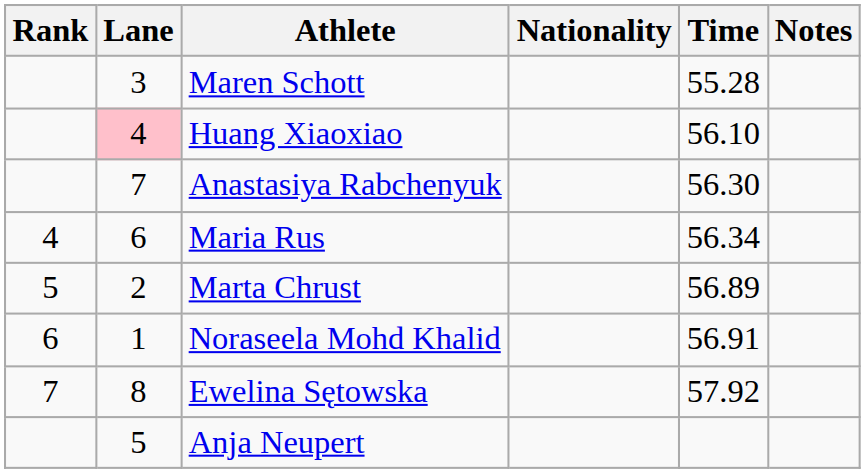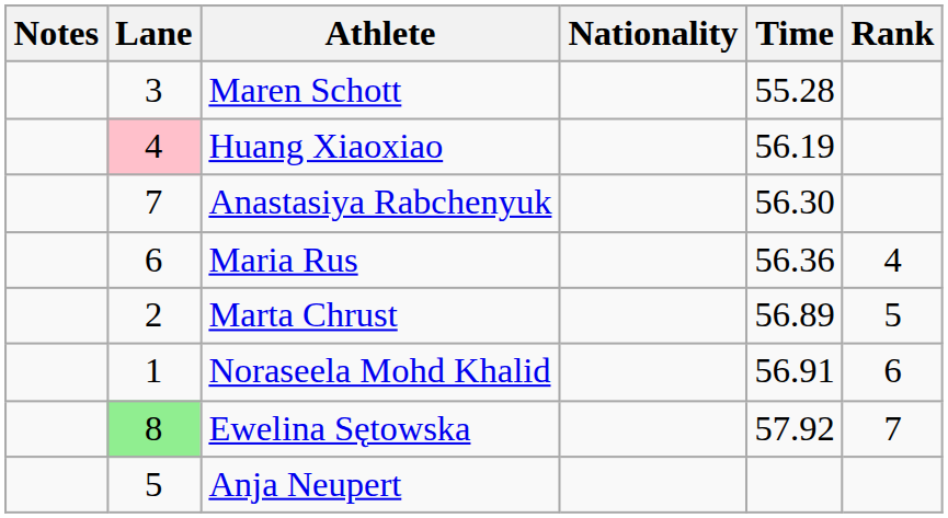 <table class="wikitable sortable" style="text-align:center">
 <tr>
-<th>Rank</th>
+<th>Notes</th>
 <th>Lane</th>
 <th>Athlete</th>
 <th>Nationality</th>
 <th>Time</th>
-<th>Notes</th>
+<th>Rank</th>
 </tr>
 <tr>
 <td></td>
 <td>3</td>
 <td align=left><a href='#'>Maren Schott</a></td>
 <td align=left></td>
 <td>55.28</td>
 <td></td>
 </tr>
 <tr>
 <td></td>
 <td style="background: pink;">4</td>
 <td align=left><a href='#'>Huang Xiaoxiao</a></td>
 <td align=left></td>
-<td>56.10</td>
+<td>56.19</td>
 <td></td>
 </tr>
 <tr>
 <td></td>
 <td>7</td>
 <td align=left><a href='#'>Anastasiya Rabchenyuk</a></td>
 <td align=left></td>
 <td>56.30</td>
 <td></td>
 </tr>
 <tr>
-<td>4</td>
+<td></td>
 <td>6</td>
 <td align=left><a href='#'>Maria Rus</a></td>
 <td align=left></td>
-<td>56.34</td>
-<td></td>
+<td>56.36</td>
+<td>4</td>
 </tr>
 <tr>
-<td>5</td>
+<td></td>
 <td>2</td>
 <td align=left><a href='#'>Marta Chrust</a></td>
 <td align=left></td>
 <td>56.89</td>
-<td></td>
+<td>5</td>
 </tr>
 <tr>
-<td>6</td>
+<td></td>
 <td>1</td>
 <td align=left><a href='#'>Noraseela Mohd Khalid</a></td>
 <td align=left></td>
 <td>56.91</td>
-<td></td>
+<td>6</td>
 </tr>
 <tr>
-<td>7</td>
-<td>8</td>
+<td></td>
+<td style="background: lightgreen;">8</td>
 <td align=left><a href='#'>Ewelina Sętowska</a></td>
 <td align=left></td>
 <td>57.92</td>
-<td></td>
+<td>7</td>
 </tr>
 <tr>
 <td></td>
 <td>5</td>
 <td align=left><a href='#'>Anja Neupert</a></td>
 <td align=left></td>
 <td></td>
 <td></td>
 </tr>
 </table>
